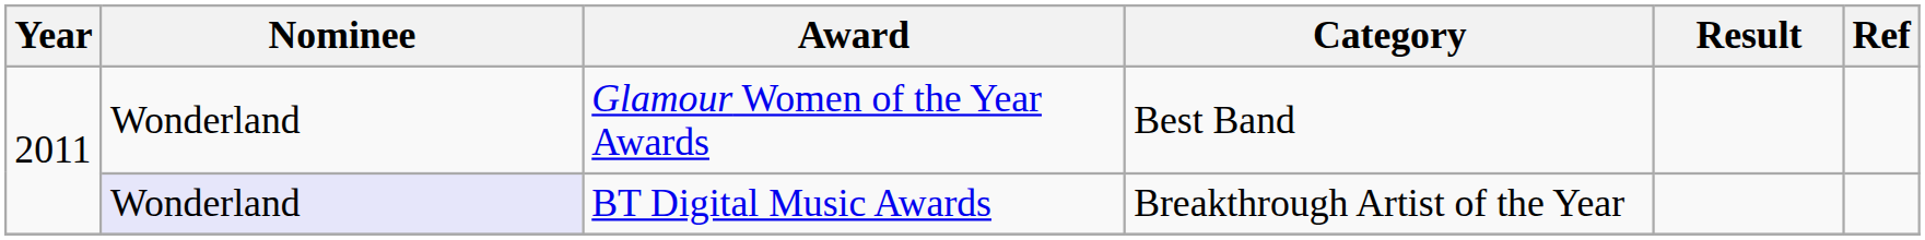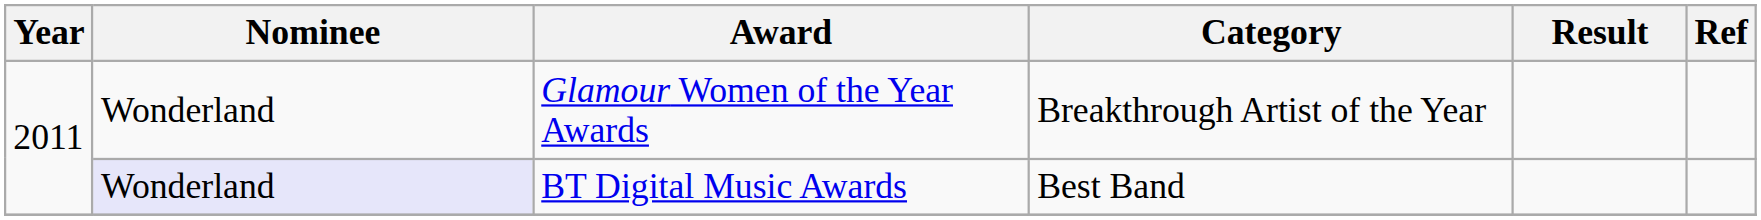 <table class="wikitable">
 <tr>
 <th>Year</th>
 <th width="190">Nominee</th>
 <th width="215">Award</th>
 <th width="210">Category</th>
 <th width="70">Result</th>
 <th>Ref</th>
 </tr>
 <tr>
 <td rowspan="2">2011</td>
 <td>Wonderland</td>
 <td><a href='#'><em>Glamour</em> Women of the Year Awards</a></td>
-<td>Best Band</td>
+<td>Breakthrough Artist of the Year</td>
 <td></td>
 <td></td>
 </tr>
 <tr>
 <td style="background: lavender;">Wonderland</td>
 <td><a href='#'>BT Digital Music Awards</a></td>
-<td>Breakthrough Artist of the Year</td>
+<td>Best Band</td>
 <td></td>
 <td></td>
 </tr>
 <tr>
 </tr>
 </table>
